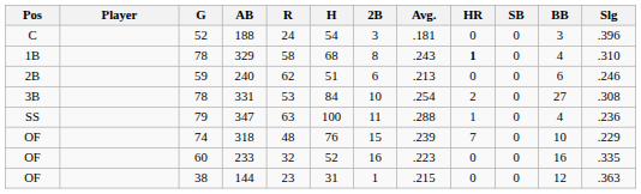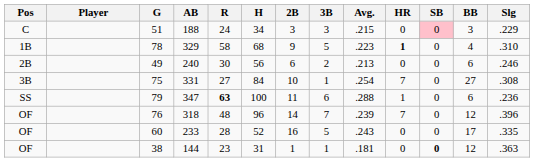 <table class="wikitable sortable">
 <tr>
 <th bgcolor="#DDDDFF" width="5%">Pos</th>
 <th bgcolor="#DDDDFF" width="11%">Player</th>
 <th bgcolor="#DDDDFF" width="4%">G</th>
 <th bgcolor="#DDDDFF" width="4%">AB</th>
 <th bgcolor="#DDDDFF" width="4%">R</th>
 <th bgcolor="#DDDDFF" width="4%">H</th>
 <th bgcolor="#DDDDFF" width="4%">2B</th>
+<th bgcolor="#DDDDFF" width="4%">3B</th>
 <th bgcolor="#DDDDFF" width="5%">Avg.</th>
 <th bgcolor="#DDDDFF" width="4%">HR</th>
 <th bgcolor="#DDDDFF" width="4%">SB</th>
 <th bgcolor="#DDDDFF" width="4%">BB</th>
 <th bgcolor="#DDDDFF" width="5%">Slg</th>
 </tr>
 <tr align ="center">
 <td>C</td>
 <td></td>
-<td>52</td>
+<td>51</td>
 <td>188</td>
 <td>24</td>
-<td>54</td>
+<td>34</td>
 <td>3</td>
-<td>.181</td>
+<td>3</td>
+<td>.215</td>
 <td>0</td>
-<td>0</td>
+<td style="background: pink;">0</td>
 <td>3</td>
-<td>.396</td>
+<td>.229</td>
 </tr>
 <tr align ="center">
 <td>1B</td>
 <td></td>
 <td>78</td>
 <td>329</td>
 <td>58</td>
 <td>68</td>
-<td>8</td>
-<td>.243</td>
+<td>9</td>
+<td>5</td>
+<td>.223</td>
 <td><strong>1</strong></td>
 <td>0</td>
 <td>4</td>
 <td>.310</td>
 </tr>
 <tr align ="center">
 <td>2B</td>
 <td></td>
-<td>59</td>
+<td>49</td>
 <td>240</td>
-<td>62</td>
-<td>51</td>
+<td>30</td>
+<td>56</td>
 <td>6</td>
+<td>2</td>
 <td>.213</td>
 <td>0</td>
 <td>0</td>
 <td>6</td>
 <td>.246</td>
 </tr>
 <tr align ="center">
 <td>3B</td>
 <td></td>
-<td>78</td>
+<td>75</td>
 <td>331</td>
-<td>53</td>
+<td>27</td>
 <td>84</td>
 <td>10</td>
+<td>1</td>
 <td>.254</td>
-<td>2</td>
+<td>7</td>
 <td>0</td>
 <td>27</td>
 <td>.308</td>
 </tr>
 <tr align ="center">
 <td>SS</td>
 <td></td>
 <td>79</td>
 <td>347</td>
-<td>63</td>
+<td><strong>63</strong></td>
 <td>100</td>
 <td>11</td>
+<td>6</td>
 <td>.288</td>
 <td>1</td>
 <td>0</td>
-<td>4</td>
+<td>6</td>
 <td>.236</td>
 </tr>
 <tr align ="center">
 <td>OF</td>
 <td></td>
-<td>74</td>
+<td>76</td>
 <td>318</td>
 <td>48</td>
-<td>76</td>
-<td>15</td>
+<td>96</td>
+<td>14</td>
+<td>7</td>
 <td>.239</td>
 <td>7</td>
 <td>0</td>
-<td>10</td>
-<td>.229</td>
+<td>12</td>
+<td>.396</td>
 </tr>
 <tr align ="center">
 <td>OF</td>
 <td></td>
 <td>60</td>
 <td>233</td>
-<td>32</td>
+<td>28</td>
 <td>52</td>
 <td>16</td>
-<td>.223</td>
+<td>5</td>
+<td>.243</td>
 <td>0</td>
 <td>0</td>
-<td>16</td>
+<td>17</td>
 <td>.335</td>
 </tr>
 <tr align ="center">
 <td>OF</td>
 <td></td>
 <td>38</td>
 <td>144</td>
 <td>23</td>
 <td>31</td>
 <td>1</td>
-<td>.215</td>
+<td>1</td>
+<td>.181</td>
 <td>0</td>
-<td>0</td>
+<td><strong>0</strong></td>
 <td>12</td>
 <td>.363</td>
 </tr>
 </table>
